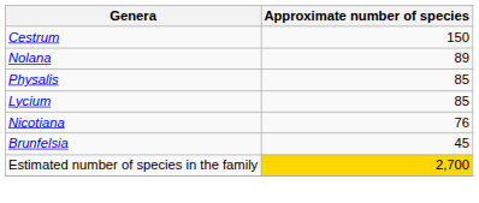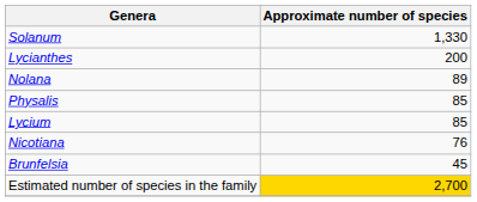 <table class="wikitable">
 <tr>
 <th>Genera</th>
 <th>Approximate number of species</th>
 </tr>
 <tr>
-<td><em><a href='#'>Cestrum</a></em></td>
-<td align="right">150</td>
+<td><em><a href='#'>Solanum</a></em></td>
+<td align="right">1,330</td>
+</tr>
+<tr>
+<td><em><a href='#'>Lycianthes</a></em></td>
+<td align="right">200</td>
 </tr>
 <tr>
 <td><em> <a href='#'>Nolana</a></em></td>
 <td align="right">89</td>
 </tr>
 <tr>
 <td><em><a href='#'>Physalis</a></em></td>
 <td align="right">85</td>
 </tr>
 <tr>
 <td><em> <a href='#'>Lycium</a></em></td>
 <td align="right">85</td>
 </tr>
 <tr>
 <td><em><a href='#'>Nicotiana</a></em></td>
 <td align="right">76</td>
 </tr>
 <tr>
 <td><em><a href='#'>Brunfelsia</a></em></td>
 <td align="right">45</td>
 </tr>
 <tr>
 <td>Estimated number of species in the family</td>
 <td align="right" style="background: gold;">2,700</td>
 </tr>
 <tr>
 </tr>
 </table>
